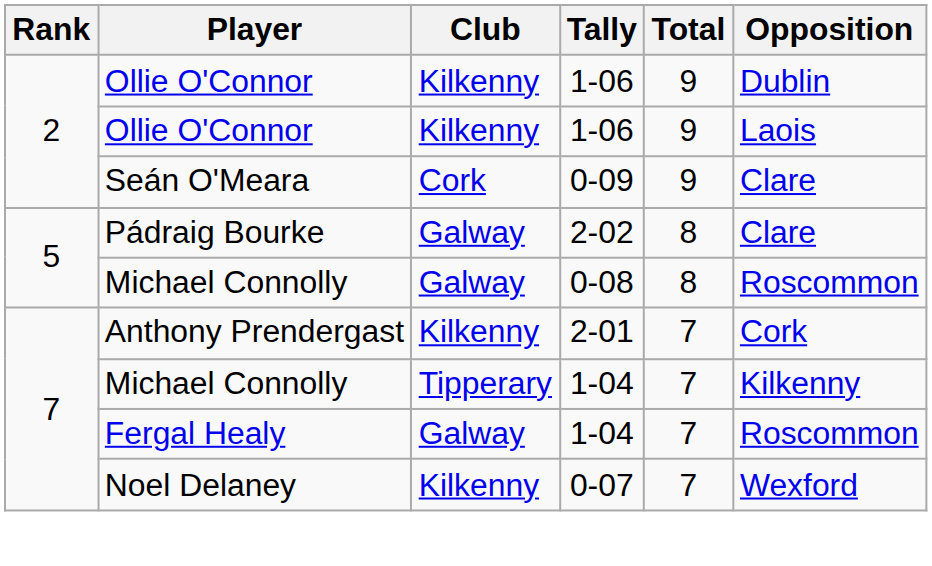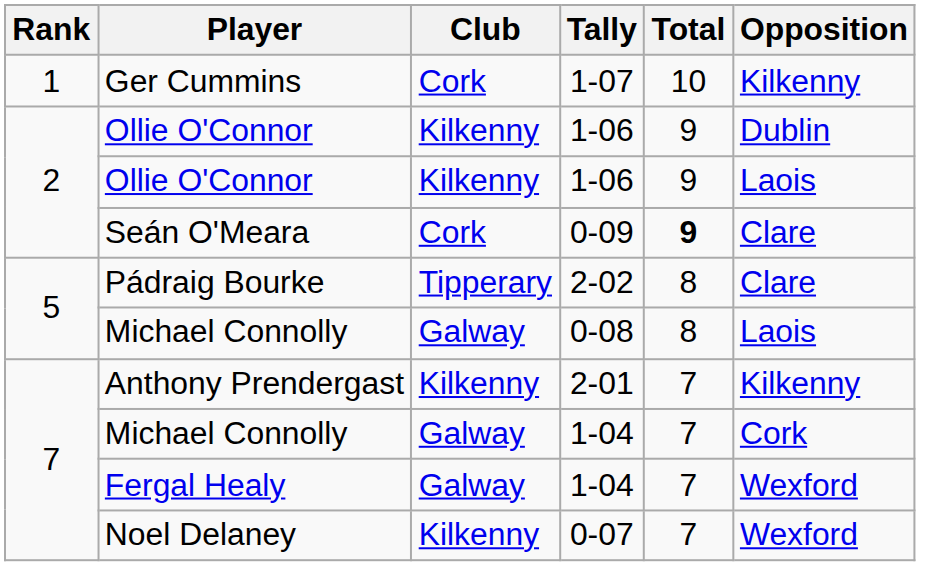 <table class="wikitable">
 <tr>
 <th>Rank</th>
 <th>Player</th>
 <th>Club</th>
 <th>Tally</th>
 <th>Total</th>
 <th>Opposition</th>
+</tr>
+<tr>
+<td rowspan="1" style="text-align:center;">1</td>
+<td>Ger Cummins</td>
+<td><a href='#'>Cork</a></td>
+<td align=center>1-07</td>
+<td align=center>10</td>
+<td><a href='#'>Kilkenny</a></td>
 </tr>
 <tr>
 <td rowspan="3" style="text-align:center;">2</td>
 <td><a href='#'>Ollie O'Connor</a></td>
 <td><a href='#'>Kilkenny</a></td>
 <td align=center>1-06</td>
 <td align=center>9</td>
 <td><a href='#'>Dublin</a></td>
 </tr>
 <tr>
 <td><a href='#'>Ollie O'Connor</a></td>
 <td><a href='#'>Kilkenny</a></td>
 <td align=center>1-06</td>
 <td align=center>9</td>
 <td><a href='#'>Laois</a></td>
 </tr>
 <tr>
 <td>Seán O'Meara</td>
 <td><a href='#'>Cork</a></td>
 <td align=center>0-09</td>
-<td align=center>9</td>
+<td align=center><strong>9</strong></td>
 <td><a href='#'>Clare</a></td>
 </tr>
 <tr>
 <td rowspan="2" style="text-align:center;">5</td>
 <td>Pádraig Bourke</td>
-<td><a href='#'>Galway</a></td>
+<td><a href='#'>Tipperary</a></td>
 <td align=center>2-02</td>
 <td align=center>8</td>
 <td><a href='#'>Clare</a></td>
 </tr>
 <tr>
 <td>Michael Connolly</td>
 <td><a href='#'>Galway</a></td>
 <td align=center>0-08</td>
 <td align=center>8</td>
-<td><a href='#'>Roscommon</a></td>
+<td><a href='#'>Laois</a></td>
 </tr>
 <tr>
 <td rowspan="4" style="text-align:center;">7</td>
 <td>Anthony Prendergast</td>
 <td><a href='#'>Kilkenny</a></td>
 <td align=center>2-01</td>
 <td align=center>7</td>
-<td><a href='#'>Cork</a></td>
+<td><a href='#'>Kilkenny</a></td>
 </tr>
 <tr>
 <td>Michael Connolly</td>
-<td><a href='#'>Tipperary</a></td>
+<td><a href='#'>Galway</a></td>
 <td align=center>1-04</td>
 <td align=center>7</td>
-<td><a href='#'>Kilkenny</a></td>
+<td><a href='#'>Cork</a></td>
 </tr>
 <tr>
 <td><a href='#'>Fergal Healy</a></td>
 <td><a href='#'>Galway</a></td>
 <td align=center>1-04</td>
 <td align=center>7</td>
-<td><a href='#'>Roscommon</a></td>
+<td><a href='#'>Wexford</a></td>
 </tr>
 <tr>
 <td>Noel Delaney</td>
 <td><a href='#'>Kilkenny</a></td>
 <td align=center>0-07</td>
 <td align=center>7</td>
 <td><a href='#'>Wexford</a></td>
 </tr>
 </table>
